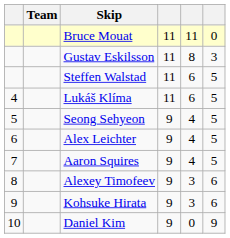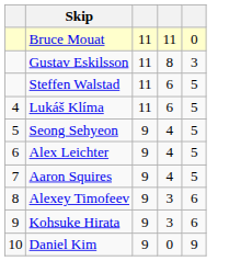 <table class=wikitable style="text-align: center;">
 <tr>
 <th></th>
-<th>Team</th>
 <th>Skip</th>
 <th width=20></th>
 <th width=20></th>
 <th width=20></th>
 </tr>
 <tr style="background:#ffc;">
 <td></td>
-<td align="left"></td>
 <td align="left"><a href='#'>Bruce Mouat</a></td>
 <td>11</td>
 <td>11</td>
 <td>0</td>
 </tr>
 <tr>
 <td></td>
-<td align="left"></td>
 <td align="left"><a href='#'>Gustav Eskilsson</a></td>
 <td>11</td>
 <td>8</td>
 <td>3</td>
 </tr>
 <tr>
 <td></td>
-<td align="left"></td>
 <td align="left"><a href='#'>Steffen Walstad</a></td>
 <td>11</td>
 <td>6</td>
 <td>5</td>
 </tr>
 <tr>
 <td>4</td>
-<td align="left"></td>
 <td align="left"><a href='#'>Lukáš Klíma</a></td>
 <td>11</td>
 <td>6</td>
 <td>5</td>
 </tr>
 <tr>
 <td>5</td>
-<td align="left"></td>
 <td align="left"><a href='#'>Seong Sehyeon</a></td>
 <td>9</td>
 <td>4</td>
 <td>5</td>
 </tr>
 <tr>
 <td>6</td>
-<td align="left"></td>
 <td align="left"><a href='#'>Alex Leichter</a></td>
 <td>9</td>
 <td>4</td>
 <td>5</td>
 </tr>
 <tr>
 <td>7</td>
-<td align="left"></td>
 <td align="left"><a href='#'>Aaron Squires</a></td>
 <td>9</td>
 <td>4</td>
 <td>5</td>
 </tr>
 <tr>
 <td>8</td>
-<td align="left"></td>
 <td align="left"><a href='#'>Alexey Timofeev</a></td>
 <td>9</td>
 <td>3</td>
 <td>6</td>
 </tr>
 <tr>
 <td>9</td>
-<td align="left"></td>
 <td align="left"><a href='#'>Kohsuke Hirata</a></td>
 <td>9</td>
 <td>3</td>
 <td>6</td>
 </tr>
 <tr>
 <td>10</td>
-<td align="left"></td>
 <td align="left"><a href='#'>Daniel Kim</a></td>
 <td>9</td>
 <td>0</td>
 <td>9</td>
 </tr>
 </table>
